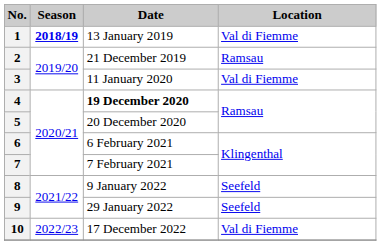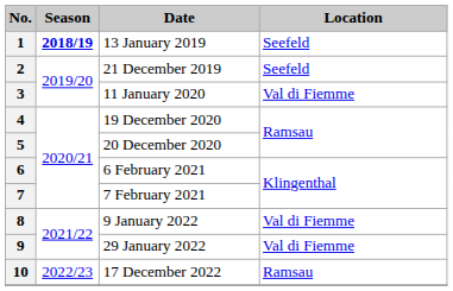 <table class="wikitable sortable plainrowheaders" cellpadding="3" cellspacing="0" border="1" style="background:#fff; font-size:86%; border:gray solid 1px; border-collapse:collapse;">
 <tr style="background:#ccc; text-align:center;">
 <th scope="col" style="background:#ccc; width:15px;">No.</th>
 <th scope="col" style="background:#ccc; width:50px;">Season</th>
 <th scope="col" style="background:#ccc; width:135px;">Date</th>
 <th scope="col" style="background:#ccc; width:160px;">Location</th>
 </tr>
 <tr>
 <th scope=row>1</th>
 <td align=center><strong><a href='#'>2018/19</a></strong></td>
 <td>13 January 2019</td>
-<td> <a href='#'>Val di Fiemme</a></td>
+<td> <a href='#'>Seefeld</a></td>
 </tr>
 <tr>
 <th scope=row>2</th>
 <td rowspan=2 align=center><a href='#'>2019/20</a></td>
 <td>21 December 2019</td>
-<td> <a href='#'>Ramsau</a></td>
+<td> <a href='#'>Seefeld</a></td>
 </tr>
 <tr>
 <th scope=row>3</th>
 <td>11 January 2020</td>
 <td> <a href='#'>Val di Fiemme</a></td>
 </tr>
 <tr>
 <th scope=row>4</th>
 <td rowspan=4 align=center><a href='#'>2020/21</a></td>
-<td><strong>19 December 2020</strong></td>
+<td>19 December 2020</td>
 <td rowspan=2> <a href='#'>Ramsau</a></td>
 </tr>
 <tr>
 <th scope=row>5</th>
 <td>20 December 2020</td>
 </tr>
 <tr>
 <th scope=row>6</th>
 <td>6 February 2021</td>
 <td rowspan=2> <a href='#'>Klingenthal</a></td>
 </tr>
 <tr>
 <th scope=row>7</th>
 <td>7 February 2021</td>
 </tr>
 <tr>
 <th scope=row>8</th>
 <td rowspan=2 align=center><a href='#'>2021/22</a></td>
 <td>9 January 2022</td>
-<td> <a href='#'>Seefeld</a></td>
+<td> <a href='#'>Val di Fiemme</a></td>
 </tr>
 <tr>
 <th scope=row>9</th>
 <td>29 January 2022</td>
-<td> <a href='#'>Seefeld</a></td>
+<td> <a href='#'>Val di Fiemme</a></td>
 </tr>
 <tr>
 <th scope=row>10</th>
 <td rowspan=1 align=center><a href='#'>2022/23</a></td>
 <td>17 December 2022</td>
-<td> <a href='#'>Val di Fiemme</a></td>
+<td> <a href='#'>Ramsau</a></td>
 </tr>
 <tr>
 </tr>
 </table>
